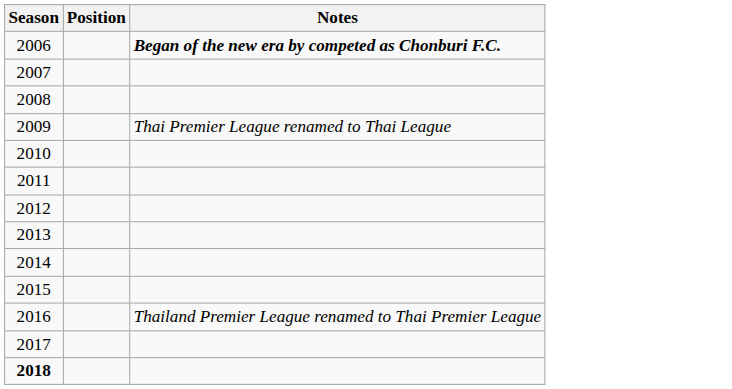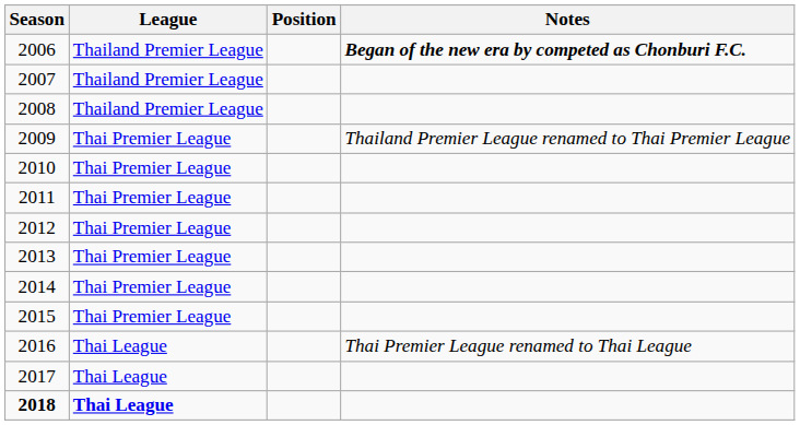 <table class="wikitable">
 <tr>
 <th>Season</th>
+<th>League</th>
 <th>Position</th>
 <th>Notes</th>
 </tr>
 <tr>
 <td align=center>2006</td>
+<td nowrap><a href='#'>Thailand Premier League</a></td>
 <td align=center></td>
 <td nowrap><strong><em>Began of the new era by competed as Chonburi F.C.</em></strong></td>
 </tr>
 <tr>
 <td align=center>2007</td>
+<td nowrap><a href='#'>Thailand Premier League</a></td>
 <td align=center></td>
 <td nowrap></td>
 </tr>
 <tr>
 <td align=center>2008</td>
+<td nowrap><a href='#'>Thailand Premier League</a></td>
 <td align=center></td>
 <td nowrap></td>
 </tr>
 <tr>
 <td align=center>2009</td>
+<td nowrap><a href='#'>Thai Premier League</a></td>
 <td align=center></td>
-<td nowrap><em>Thai Premier League renamed to Thai League</em></td>
+<td nowrap><em>Thailand Premier League renamed to Thai Premier League</em></td>
 </tr>
 <tr>
 <td align=center>2010</td>
+<td nowrap><a href='#'>Thai Premier League</a></td>
 <td align=center></td>
 <td nowrap></td>
 </tr>
 <tr>
 <td align=center>2011</td>
+<td nowrap><a href='#'>Thai Premier League</a></td>
 <td align=center></td>
 <td nowrap></td>
 </tr>
 <tr>
 <td align=center>2012</td>
+<td nowrap><a href='#'>Thai Premier League</a></td>
 <td align=center></td>
 <td nowrap></td>
 </tr>
 <tr>
 <td align=center>2013</td>
+<td nowrap><a href='#'>Thai Premier League</a></td>
 <td align=center></td>
 <td nowrap></td>
 </tr>
 <tr>
 <td align=center>2014</td>
+<td nowrap><a href='#'>Thai Premier League</a></td>
 <td align=center></td>
 <td nowrap></td>
 </tr>
 <tr>
 <td align=center>2015</td>
+<td nowrap><a href='#'>Thai Premier League</a></td>
 <td align=center></td>
 <td nowrap></td>
 </tr>
 <tr>
 <td align=center>2016</td>
+<td nowrap><a href='#'>Thai League</a></td>
 <td align=center></td>
-<td nowrap><em>Thailand Premier League renamed to Thai Premier League</em></td>
+<td nowrap><em>Thai Premier League renamed to Thai League</em></td>
 </tr>
 <tr>
 <td align=center>2017</td>
+<td nowrap><a href='#'>Thai League</a></td>
 <td align=center></td>
 <td nowrap></td>
 </tr>
 <tr>
 <td align=center><strong>2018</strong></td>
+<td nowrap><strong><a href='#'>Thai League</a></strong></td>
 <td align=center></td>
 <td nowrap></td>
 </tr>
 </table>
